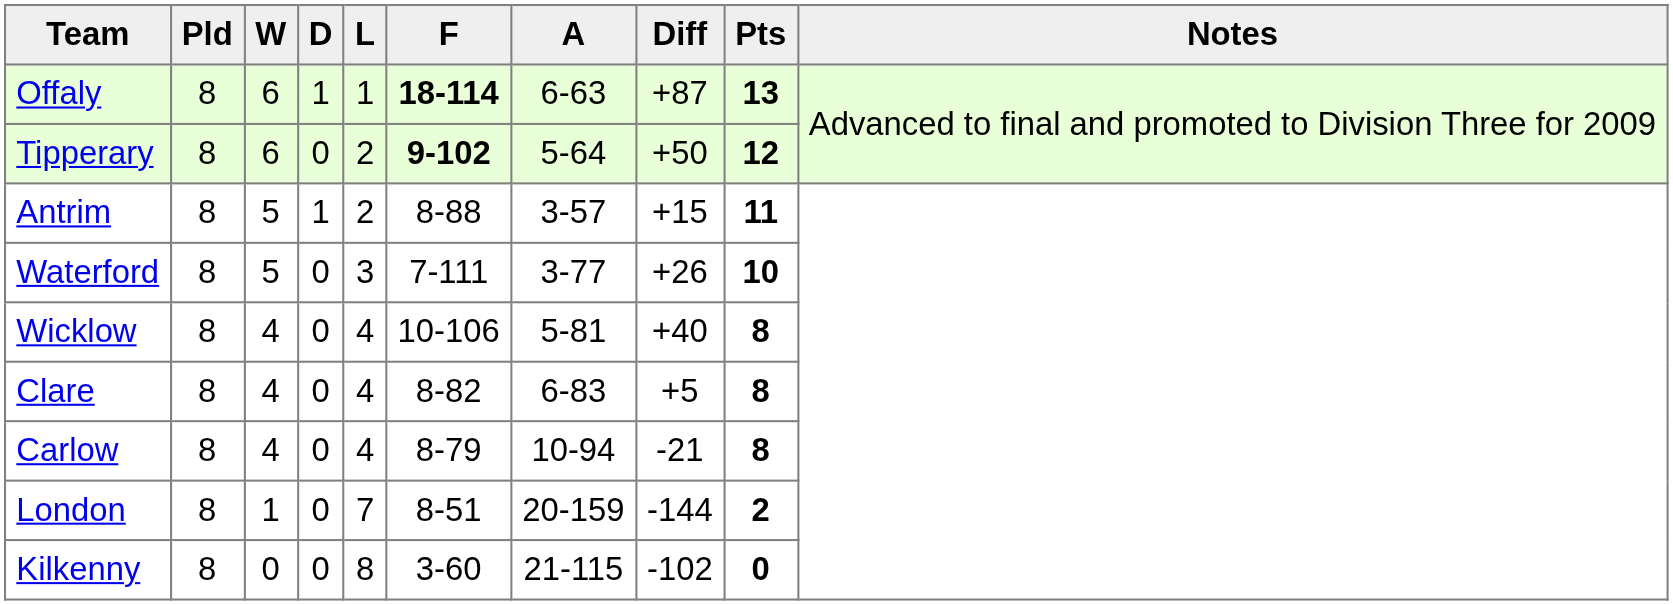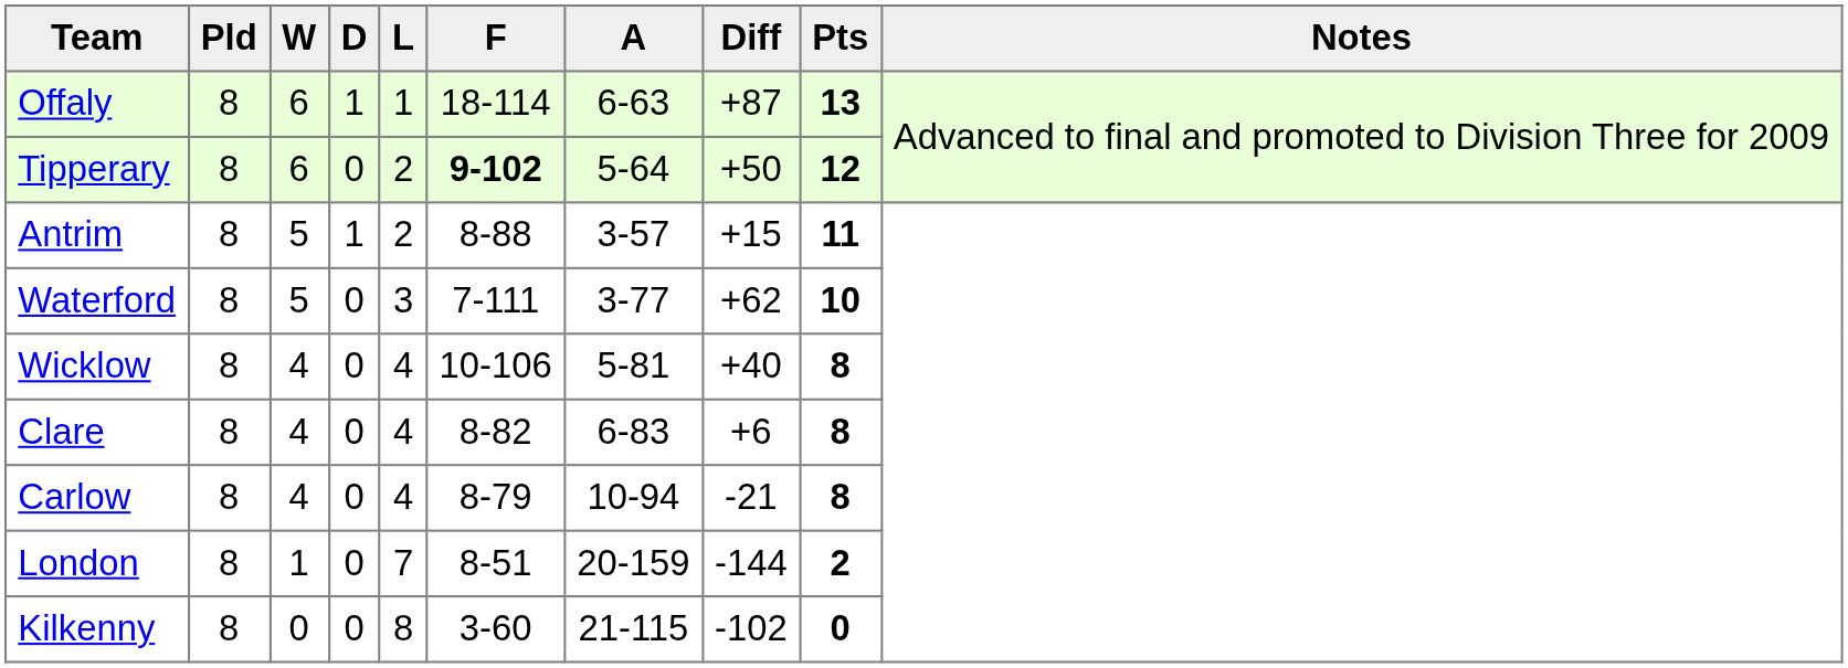 <table style=border-collapse:collapse border=1 cellspacing=0 cellpadding=5>
 <tr align=center bgcolor=#efefef>
 <th>Team</th>
 <th>Pld</th>
 <th>W</th>
 <th>D</th>
 <th>L</th>
 <th>F</th>
 <th>A</th>
 <th>Diff</th>
 <th>Pts</th>
 <th>Notes</th>
 </tr>
 <tr align=center style="background:#E8FFD8;">
 <td style="text-align:left;"><a href='#'>Offaly</a></td>
 <td>8</td>
 <td>6</td>
 <td>1</td>
 <td>1</td>
-<td><strong>18-114</strong></td>
+<td>18-114</td>
 <td>6-63</td>
 <td>+87</td>
 <td><strong>13</strong></td>
 <td rowspan=2>Advanced to final and promoted to Division Three for 2009</td>
 </tr>
 <tr align=center style="background:#E8FFD8;">
 <td style="text-align:left;"><a href='#'>Tipperary</a></td>
 <td>8</td>
 <td>6</td>
 <td>0</td>
 <td>2</td>
 <td><strong>9-102</strong></td>
 <td>5-64</td>
 <td>+50</td>
 <td><strong>12</strong></td>
 </tr>
 <tr align=center style="background:#FFFFFF;">
 <td style="text-align:left;"><a href='#'>Antrim</a></td>
 <td>8</td>
 <td>5</td>
 <td>1</td>
 <td>2</td>
 <td>8-88</td>
 <td>3-57</td>
 <td>+15</td>
 <td><strong>11</strong></td>
 </tr>
 <tr align=center style="background:#FFFFFF;">
 <td style="text-align:left;"><a href='#'>Waterford</a></td>
 <td>8</td>
 <td>5</td>
 <td>0</td>
 <td>3</td>
 <td>7-111</td>
 <td>3-77</td>
-<td>+26</td>
+<td>+62</td>
 <td><strong>10</strong></td>
 </tr>
 <tr align=center style="background:#FFFFFF;">
 <td style="text-align:left;"><a href='#'>Wicklow</a></td>
 <td>8</td>
 <td>4</td>
 <td>0</td>
 <td>4</td>
 <td>10-106</td>
 <td>5-81</td>
 <td>+40</td>
 <td><strong>8</strong></td>
 </tr>
 <tr align=center style="background:#FFFFFF;">
 <td style="text-align:left;"><a href='#'>Clare</a></td>
 <td>8</td>
 <td>4</td>
 <td>0</td>
 <td>4</td>
 <td>8-82</td>
 <td>6-83</td>
-<td>+5</td>
+<td>+6</td>
 <td><strong>8</strong></td>
 </tr>
 <tr align=center style="background:#FFFFFF;">
 <td style="text-align:left;"><a href='#'>Carlow</a></td>
 <td>8</td>
 <td>4</td>
 <td>0</td>
 <td>4</td>
 <td>8-79</td>
 <td>10-94</td>
 <td>-21</td>
 <td><strong>8</strong></td>
 </tr>
 <tr align=center style="background:#FFFFFF;">
 <td style="text-align:left;"><a href='#'>London</a></td>
 <td>8</td>
 <td>1</td>
 <td>0</td>
 <td>7</td>
 <td>8-51</td>
 <td>20-159</td>
 <td>-144</td>
 <td><strong>2</strong></td>
 </tr>
 <tr align=center style="background:#FFFFFF;">
 <td style="text-align:left;"><a href='#'>Kilkenny</a></td>
 <td>8</td>
 <td>0</td>
 <td>0</td>
 <td>8</td>
 <td>3-60</td>
 <td>21-115</td>
 <td>-102</td>
 <td><strong>0</strong></td>
 </tr>
 </table>
